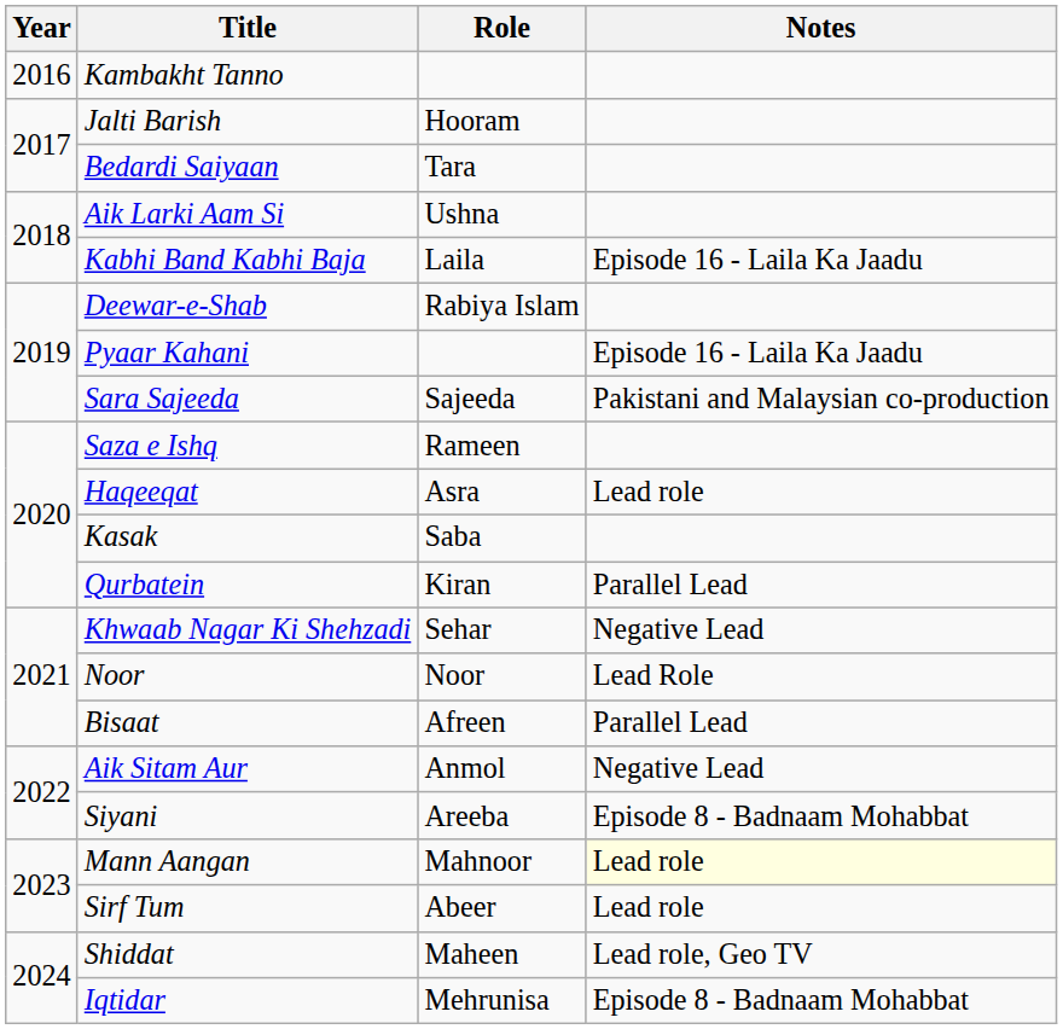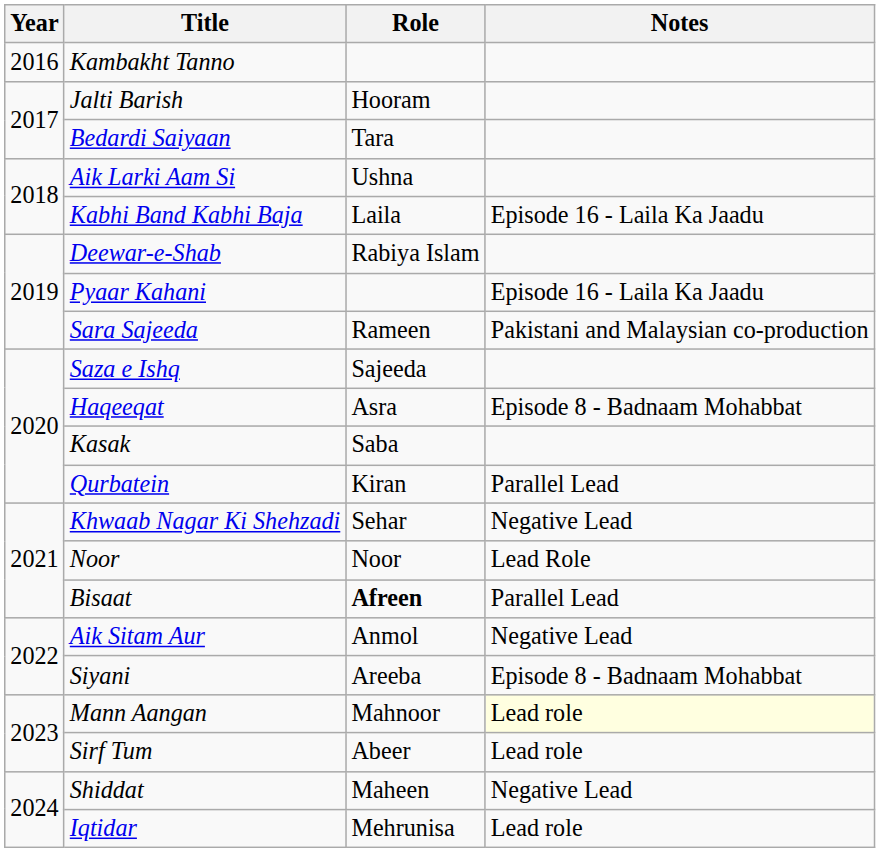 <table class="wikitable">
 <tr>
 <th>Year</th>
 <th>Title</th>
 <th>Role</th>
 <th>Notes</th>
 </tr>
 <tr>
 <td>2016</td>
 <td><em>Kambakht Tanno</em></td>
 <td></td>
 <td></td>
 </tr>
 <tr>
 <td Rowspan=2>2017</td>
 <td><em>Jalti Barish</em></td>
 <td>Hooram</td>
 <td></td>
 </tr>
 <tr>
 <td><em><a href='#'>Bedardi Saiyaan</a></em></td>
 <td>Tara</td>
 <td></td>
 </tr>
 <tr>
 <td Rowspan=2>2018</td>
 <td><em><a href='#'>Aik Larki Aam Si</a></em></td>
 <td>Ushna</td>
 <td></td>
 </tr>
 <tr>
 <td><em><a href='#'>Kabhi Band Kabhi Baja</a></em></td>
 <td>Laila</td>
 <td>Episode 16 - Laila Ka Jaadu</td>
 </tr>
 <tr>
 <td Rowspan=3>2019</td>
 <td><em><a href='#'>Deewar-e-Shab</a></em></td>
 <td>Rabiya Islam</td>
 <td></td>
 </tr>
 <tr>
 <td><em><a href='#'>Pyaar Kahani</a></em></td>
 <td></td>
 <td>Episode 16 - Laila Ka Jaadu</td>
 </tr>
 <tr>
 <td><em><a href='#'>Sara Sajeeda</a></em></td>
-<td>Sajeeda</td>
+<td>Rameen</td>
 <td>Pakistani and Malaysian co-production</td>
 </tr>
 <tr>
 <td Rowspan=4>2020</td>
 <td><em><a href='#'>Saza e Ishq</a></em></td>
-<td>Rameen</td>
+<td>Sajeeda</td>
 <td></td>
 </tr>
 <tr>
 <td><em><a href='#'>Haqeeqat</a></em></td>
 <td>Asra</td>
-<td>Lead role</td>
+<td>Episode 8 - Badnaam Mohabbat</td>
 </tr>
 <tr>
 <td><em>Kasak</em></td>
 <td>Saba</td>
 <td></td>
 </tr>
 <tr>
 <td><em><a href='#'>Qurbatein</a></em></td>
 <td>Kiran</td>
 <td>Parallel Lead</td>
 </tr>
 <tr>
 <td rowspan =3>2021</td>
 <td><em><a href='#'>Khwaab Nagar Ki Shehzadi</a></em></td>
 <td>Sehar</td>
 <td>Negative Lead</td>
 </tr>
 <tr>
 <td><em>Noor</em></td>
 <td>Noor</td>
 <td>Lead Role</td>
 </tr>
 <tr>
 <td><em>Bisaat</em></td>
-<td>Afreen</td>
+<td><strong>Afreen</strong></td>
 <td>Parallel Lead</td>
 </tr>
 <tr>
 <td rowspan=2>2022</td>
 <td><em><a href='#'>Aik Sitam Aur</a></em></td>
 <td>Anmol</td>
 <td>Negative Lead </td>
 </tr>
 <tr>
 <td><em>Siyani</em></td>
 <td>Areeba</td>
 <td>Episode 8 - Badnaam Mohabbat</td>
 </tr>
 <tr>
 <td rowspan=2>2023</td>
 <td><em>Mann Aangan</em></td>
 <td>Mahnoor</td>
 <td style="background: lightyellow;">Lead role</td>
 </tr>
 <tr>
 <td><em>Sirf Tum</em></td>
 <td>Abeer</td>
 <td>Lead role </td>
 </tr>
 <tr>
 <td rowspan=2>2024</td>
 <td><em>Shiddat</em></td>
 <td>Maheen</td>
-<td>Lead role, Geo TV</td>
+<td>Negative Lead</td>
 </tr>
 <tr>
 <td><em><a href='#'>Iqtidar</a></em></td>
 <td>Mehrunisa</td>
-<td>Episode 8 - Badnaam Mohabbat</td>
+<td>Lead role</td>
 </tr>
 </table>
